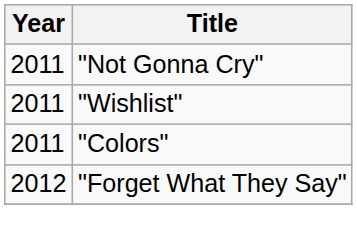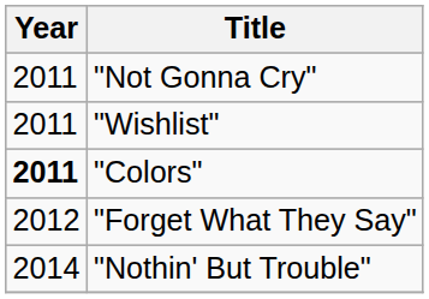 <table class="wikitable">
 <tr>
 <th>Year</th>
 <th>Title</th>
 </tr>
 <tr>
 <td>2011</td>
 <td>"Not Gonna Cry"</td>
 </tr>
 <tr>
 <td>2011</td>
 <td>"Wishlist" </td>
 </tr>
 <tr>
-<td>2011</td>
+<td><strong>2011</strong></td>
 <td>"Colors"</td>
 </tr>
 <tr>
 <td>2012</td>
 <td>"Forget What They Say" </td>
 </tr>
 <tr>
+<td>2014</td>
+<td>"Nothin' But Trouble" </td>
+</tr>
+<tr>
 </tr>
 </table>
